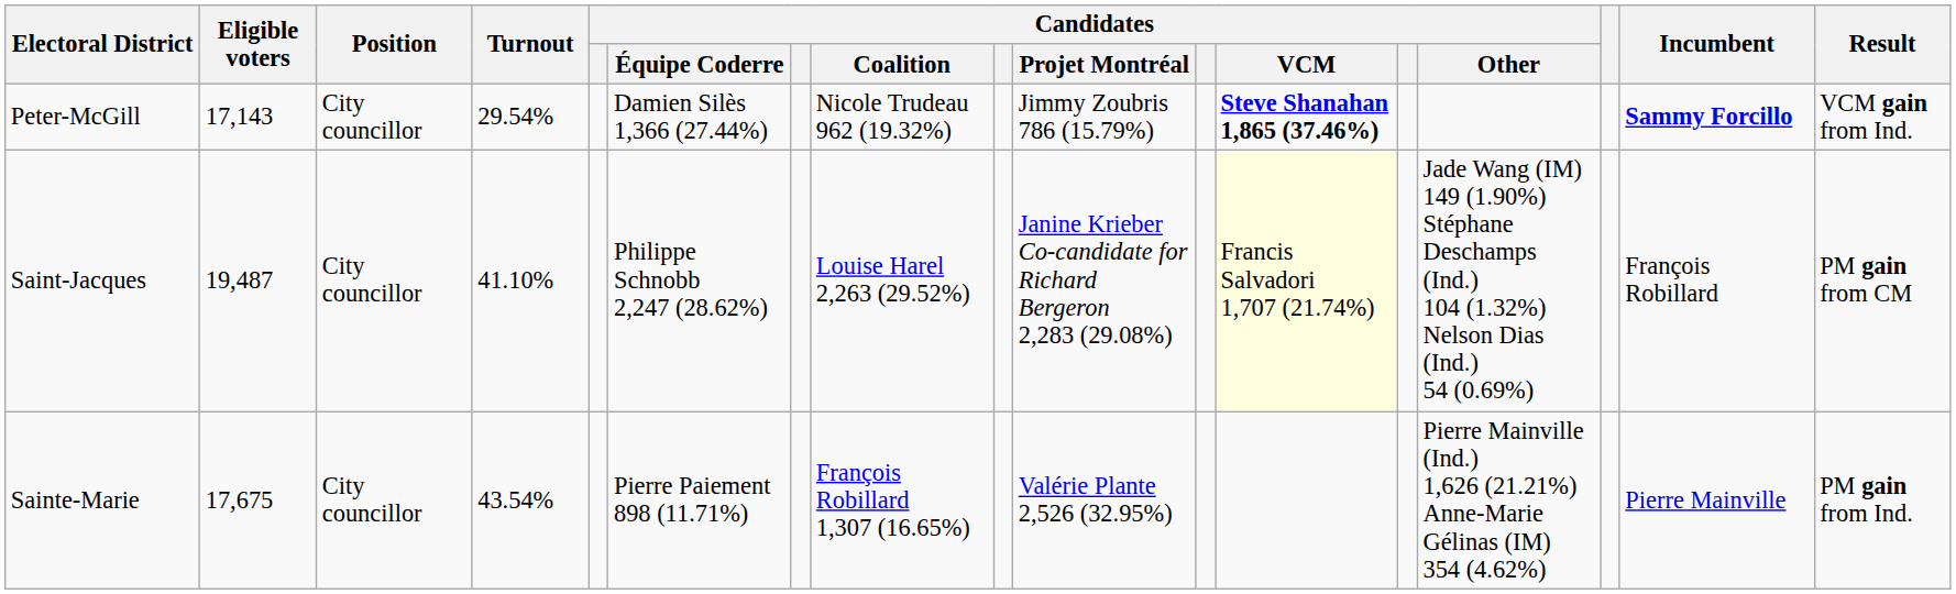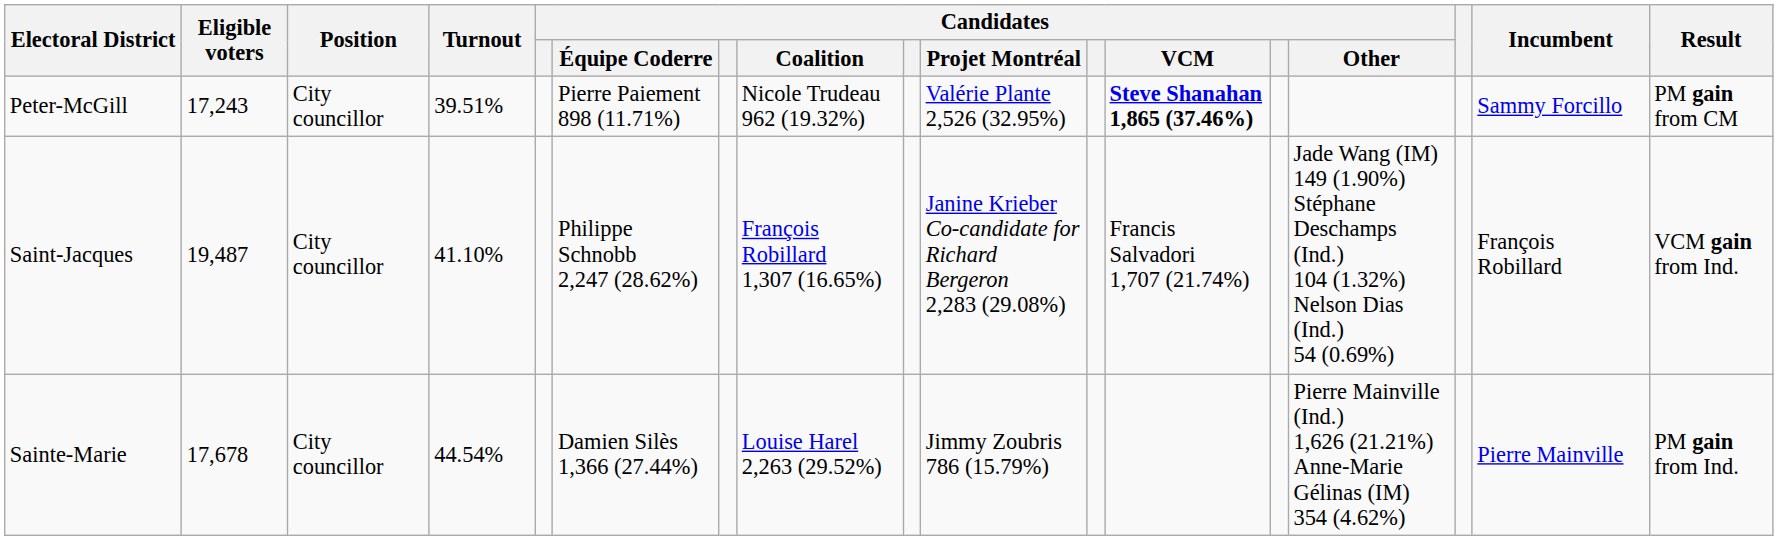 <table class="wikitable" width="100%">
 <tr>
 <th width=10% rowspan=2>Electoral District</th>
 <th width=6% rowspan=2>Eligible voters</th>
 <th width=8% rowspan=2>Position</th>
 <th width=6% rowspan=2>Turnout</th>
 <th colspan=10>Candidates</th>
 <th width=1% rowspan=2> </th>
 <th width=10% rowspan=2>Incumbent</th>
 <th width=9% rowspan=2>Result</th>
 </tr>
 <tr>
 <th width=1% > </th>
 <th width=9.4% >Équipe Coderre</th>
 <th width=1% > </th>
 <th width=9.4% >Coalition</th>
 <th width=1% > </th>
 <th width=9.4% ><span>Projet Montréal</span></th>
 <th width=1% > </th>
 <th width=9.4% >VCM</th>
 <th width=1% > </th>
 <th width=9.4% >Other</th>
 </tr>
 <tr>
 <td>Peter-McGill</td>
-<td>17,143</td>
+<td>17,243</td>
 <td>City councillor</td>
-<td>29.54%</td>
+<td>39.51%</td>
 <td></td>
-<td>Damien Silès<br>1,366 (27.44%)</td>
+<td>Pierre Paiement<br>898 (11.71%)</td>
 <td></td>
 <td>Nicole Trudeau<br>962 (19.32%)</td>
 <td></td>
-<td>Jimmy Zoubris<br>786 (15.79%)</td>
+<td><a href='#'>Valérie Plante</a><br>2,526 (32.95%)</td>
 <td></td>
 <td><strong><a href='#'>Steve Shanahan</a><br>1,865 (37.46%)</strong></td>
 <td></td>
 <td></td>
 <td> </td>
-<td><strong><a href='#'>Sammy Forcillo</a></strong></td>
-<td>VCM <strong>gain</strong> from Ind.</td>
+<td><a href='#'>Sammy Forcillo</a></td>
+<td>PM <strong>gain</strong> from CM</td>
 </tr>
 <tr>
 <td>Saint-Jacques</td>
 <td>19,487</td>
 <td>City councillor</td>
 <td>41.10%</td>
 <td></td>
 <td>Philippe Schnobb<br>2,247 (28.62%)</td>
 <td></td>
-<td><a href='#'>Louise Harel</a><br>2,263 (29.52%)</td>
+<td><a href='#'>François Robillard</a><br>1,307 (16.65%)</td>
 <td></td>
 <td><a href='#'>Janine Krieber</a><br><em>Co-candidate for Richard Bergeron</em><br>2,283 (29.08%)</td>
 <td></td>
-<td style="background: lightyellow;">Francis Salvadori<br>1,707 (21.74%)</td>
+<td>Francis Salvadori<br>1,707 (21.74%)</td>
 <td></td>
 <td>Jade Wang (IM)<br>149 (1.90%)<br>Stéphane Deschamps (Ind.)<br>104 (1.32%)<br>Nelson Dias (Ind.)<br>54 (0.69%)</td>
 <td> </td>
 <td>François Robillard</td>
-<td>PM <strong>gain</strong> from CM</td>
+<td>VCM <strong>gain</strong> from Ind.</td>
 </tr>
 <tr>
 <td>Sainte-Marie</td>
-<td>17,675</td>
+<td>17,678</td>
 <td>City councillor</td>
-<td>43.54%</td>
+<td>44.54%</td>
 <td></td>
-<td>Pierre Paiement<br>898 (11.71%)</td>
+<td>Damien Silès<br>1,366 (27.44%)</td>
 <td></td>
-<td><a href='#'>François Robillard</a><br>1,307 (16.65%)</td>
+<td><a href='#'>Louise Harel</a><br>2,263 (29.52%)</td>
 <td></td>
-<td><a href='#'>Valérie Plante</a><br>2,526 (32.95%)</td>
+<td>Jimmy Zoubris<br>786 (15.79%)</td>
 <td></td>
 <td></td>
 <td></td>
 <td>Pierre Mainville (Ind.)<br>1,626 (21.21%)<br>Anne-Marie Gélinas (IM)<br>354 (4.62%)</td>
 <td> </td>
 <td><a href='#'>Pierre Mainville</a></td>
 <td>PM <strong>gain</strong> from Ind.</td>
 </tr>
 </table>
